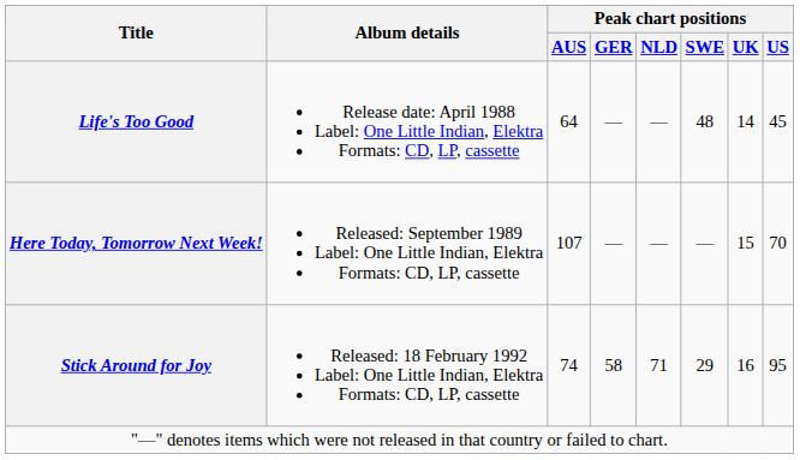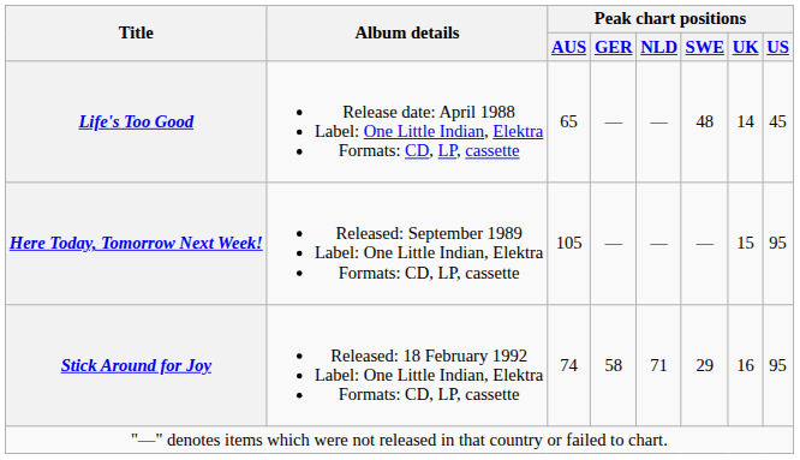 <table class="wikitable plainrowheaders" style="text-align:center;" border="1">
 <tr>
 <th scope="col" rowspan="2">Title</th>
 <th scope="col" rowspan="2">Album details</th>
 <th scope="col" colspan="6">Peak chart positions</th>
 </tr>
 <tr>
 <th scope="col"><a href='#'>AUS</a><br></th>
 <th scope="col"><a href='#'>GER</a><br></th>
 <th scope="col"><a href='#'>NLD</a><br></th>
 <th scope="col"><a href='#'>SWE</a><br></th>
 <th scope="col"><a href='#'>UK</a><br></th>
 <th scope="col"><a href='#'>US</a><br></th>
 </tr>
 <tr>
 <th scope="row"><em><a href='#'>Life's Too Good</a></em></th>
 <td><br><ul><li>Release date:      April 1988</li><li>Label: <a href='#'>One Little Indian</a>, <a href='#'>Elektra</a></li><li>Formats: <a href='#'>CD</a>, <a href='#'>LP</a>, <a href='#'>cassette</a></li></ul></td>
-<td>64</td>
+<td>65</td>
 <td>—</td>
 <td>—</td>
 <td>48</td>
 <td>14</td>
 <td>45</td>
 </tr>
 <tr>
 <th scope="row"><em><a href='#'>Here Today, Tomorrow Next Week!</a></em></th>
 <td><br><ul><li>Released: September 1989</li><li>Label: One Little Indian, Elektra</li><li>Formats: CD, LP, cassette</li></ul></td>
-<td>107</td>
+<td>105</td>
 <td>—</td>
 <td>—</td>
 <td>—</td>
 <td>15</td>
-<td>70</td>
+<td>95</td>
 </tr>
 <tr>
 <th scope="row"><em><a href='#'>Stick Around for Joy</a></em></th>
 <td><br><ul><li>Released: 18 February 1992</li><li>Label: One Little Indian, Elektra</li><li>Formats: CD, LP, cassette</li></ul></td>
 <td>74</td>
 <td>58</td>
 <td>71</td>
 <td>29</td>
 <td>16</td>
 <td>95</td>
 </tr>
 <tr>
 <td colspan="19" align="center">"—" denotes items which were not released in that country or failed to chart.</td>
 </tr>
 </table>
